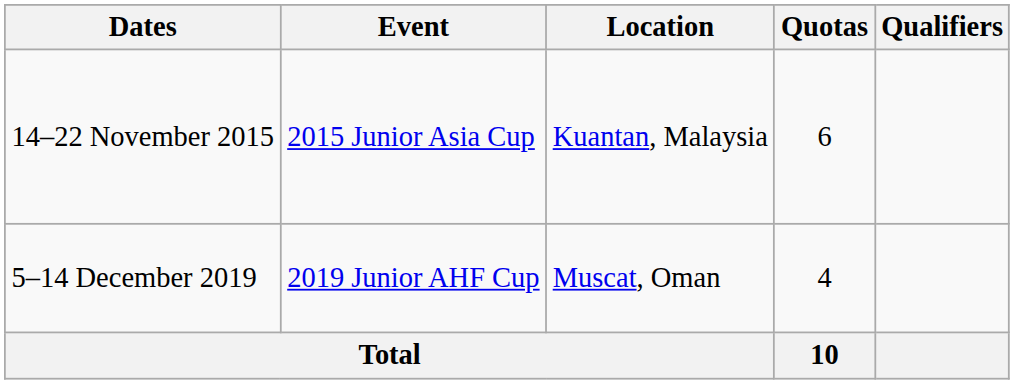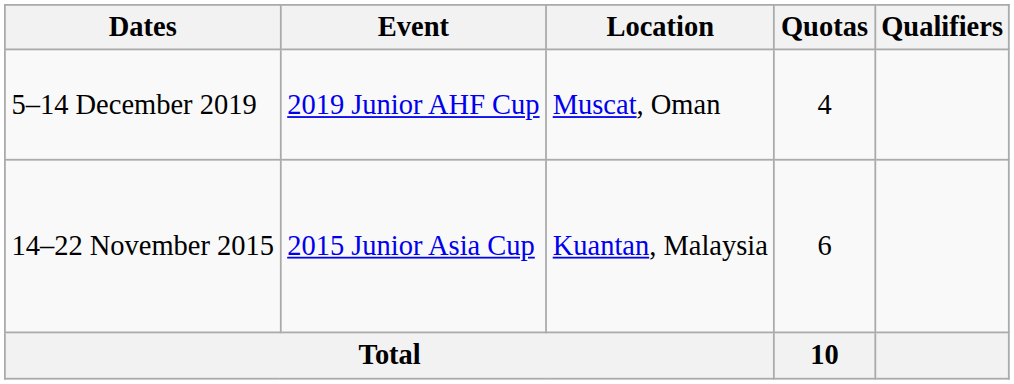 <table class="wikitable">
 <tr>
 <th>Dates</th>
 <th>Event</th>
 <th>Location</th>
 <th>Quotas</th>
 <th>Qualifiers</th>
 </tr>
 <tr>
+<td>5–14 December 2019</td>
+<td><a href='#'>2019 Junior AHF Cup</a></td>
+<td><a href='#'>Muscat</a>, Oman</td>
+<td align=center>4</td>
+<td><br><br><br></td>
+</tr>
+<tr>
 <td>14–22 November 2015</td>
 <td><a href='#'>2015 Junior Asia Cup</a></td>
 <td><a href='#'>Kuantan</a>, Malaysia</td>
 <td align=center>6</td>
 <td><br><br><br><br><br></td>
 </tr>
 <tr>
-<td>5–14 December 2019</td>
-<td><a href='#'>2019 Junior AHF Cup</a></td>
-<td><a href='#'>Muscat</a>, Oman</td>
-<td align=center>4</td>
-<td><br><br><br></td>
-</tr>
-<tr>
 <th colspan=3>Total</th>
 <th>10</th>
 <th></th>
 </tr>
 </table>
